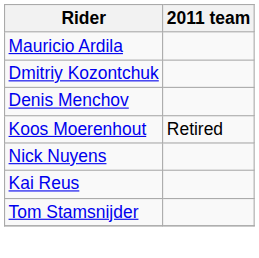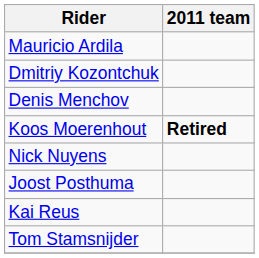 <table class="wikitable">
 <tr>
 <th>Rider</th>
 <th>2011 team</th>
 </tr>
 <tr>
 <td><a href='#'>Mauricio Ardila</a></td>
 <td></td>
 </tr>
 <tr>
 <td><a href='#'>Dmitriy Kozontchuk</a></td>
 <td></td>
 </tr>
 <tr>
 <td><a href='#'>Denis Menchov</a></td>
 <td></td>
 </tr>
 <tr>
 <td><a href='#'>Koos Moerenhout</a></td>
-<td>Retired</td>
+<td><strong>Retired</strong></td>
 </tr>
 <tr>
 <td><a href='#'>Nick Nuyens</a></td>
+<td></td>
+</tr>
+<tr>
+<td><a href='#'>Joost Posthuma</a></td>
 <td></td>
 </tr>
 <tr>
 <td><a href='#'>Kai Reus</a></td>
 <td></td>
 </tr>
 <tr>
 <td><a href='#'>Tom Stamsnijder</a></td>
 <td></td>
 </tr>
 <tr>
 </tr>
 </table>
